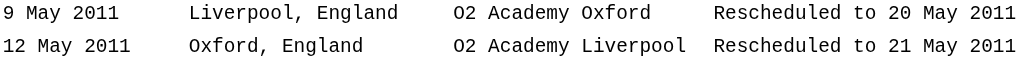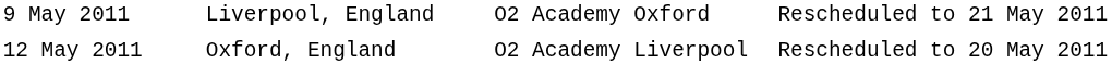 <table cellpadding="2" style="border: 0px solid darkgray; font-size:90%">
 <tr>
 <th width="150"></th>
 <th width="200"></th>
 <th width="200"></th>
 <th width="250"></th>
 </tr>
 <tr border="0">
 <td>9 May 2011</td>
 <td>Liverpool, England</td>
 <td>O2 Academy Oxford</td>
-<td>Rescheduled to 20 May 2011</td>
+<td>Rescheduled to 21 May 2011</td>
 </tr>
 <tr>
 <td>12 May 2011</td>
 <td>Oxford, England</td>
 <td>O2 Academy Liverpool</td>
-<td>Rescheduled to 21 May 2011</td>
+<td>Rescheduled to 20 May 2011</td>
 </tr>
 <tr>
 </tr>
 </table>
